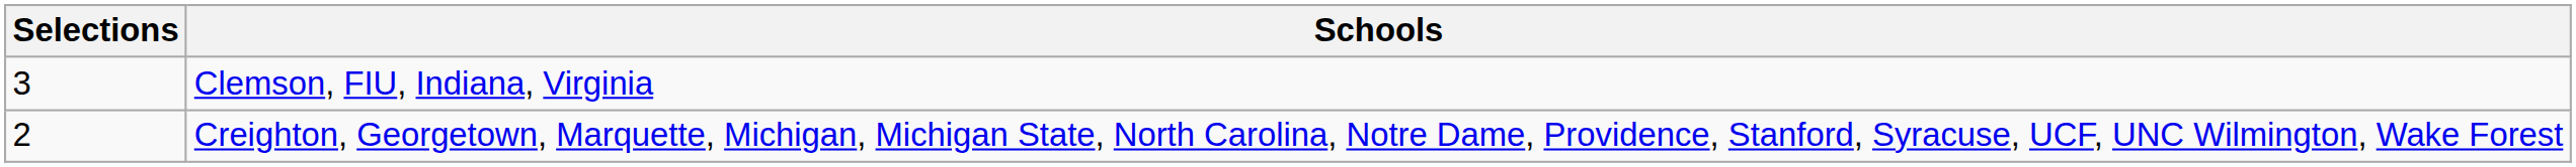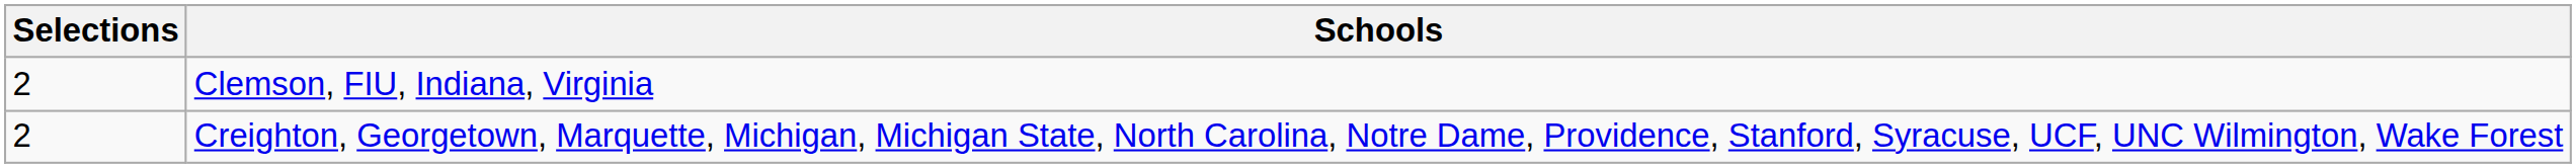 <table class="wikitable sortable" style="text-align:left">
 <tr>
 <th>Selections</th>
 <th class="unsortable">Schools</th>
 </tr>
 <tr>
-<td>3</td>
+<td>2</td>
 <td><a href='#'>Clemson</a>, <a href='#'>FIU</a>, <a href='#'>Indiana</a>, <a href='#'>Virginia</a></td>
 </tr>
 <tr>
 <td>2</td>
 <td><a href='#'>Creighton</a>, <a href='#'>Georgetown</a>, <a href='#'>Marquette</a>, <a href='#'>Michigan</a>, <a href='#'>Michigan State</a>, <a href='#'>North Carolina</a>, <a href='#'>Notre Dame</a>, <a href='#'>Providence</a>, <a href='#'>Stanford</a>, <a href='#'>Syracuse</a>, <a href='#'>UCF</a>, <a href='#'>UNC Wilmington</a>, <a href='#'>Wake Forest</a></td>
 </tr>
 </table>
